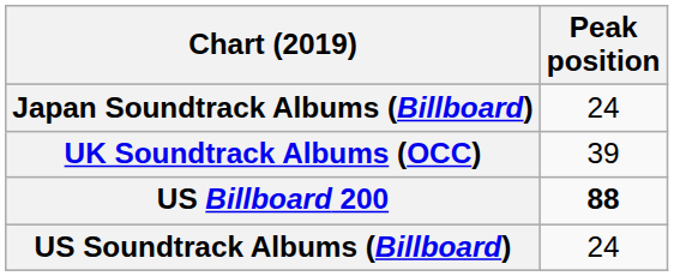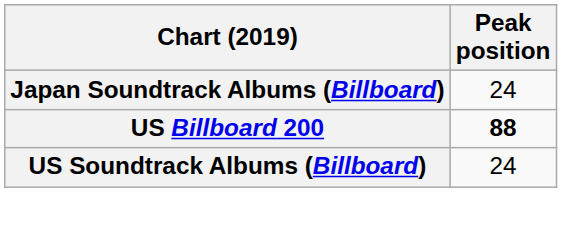 <table class="wikitable plainrowheaders" style="text-align:center">
 <tr>
 <th scope="col">Chart (2019)</th>
 <th scope="col">Peak<br>position</th>
 </tr>
 <tr>
 <th scope="row">Japan Soundtrack Albums (<a href='#'><em>Billboard</em></a>)</th>
 <td>24</td>
 </tr>
 <tr>
-<th scope="row"><a href='#'>UK Soundtrack Albums</a> (<a href='#'>OCC</a>)</th>
-<td>39</td>
-</tr>
-<tr>
 <th scope="row">US <a href='#'><em>Billboard</em> 200</a></th>
 <td><strong>88</strong></td>
 </tr>
 <tr>
 <th scope="row">US Soundtrack Albums (<a href='#'><em>Billboard</em></a>)</th>
 <td>24</td>
 </tr>
 </table>
